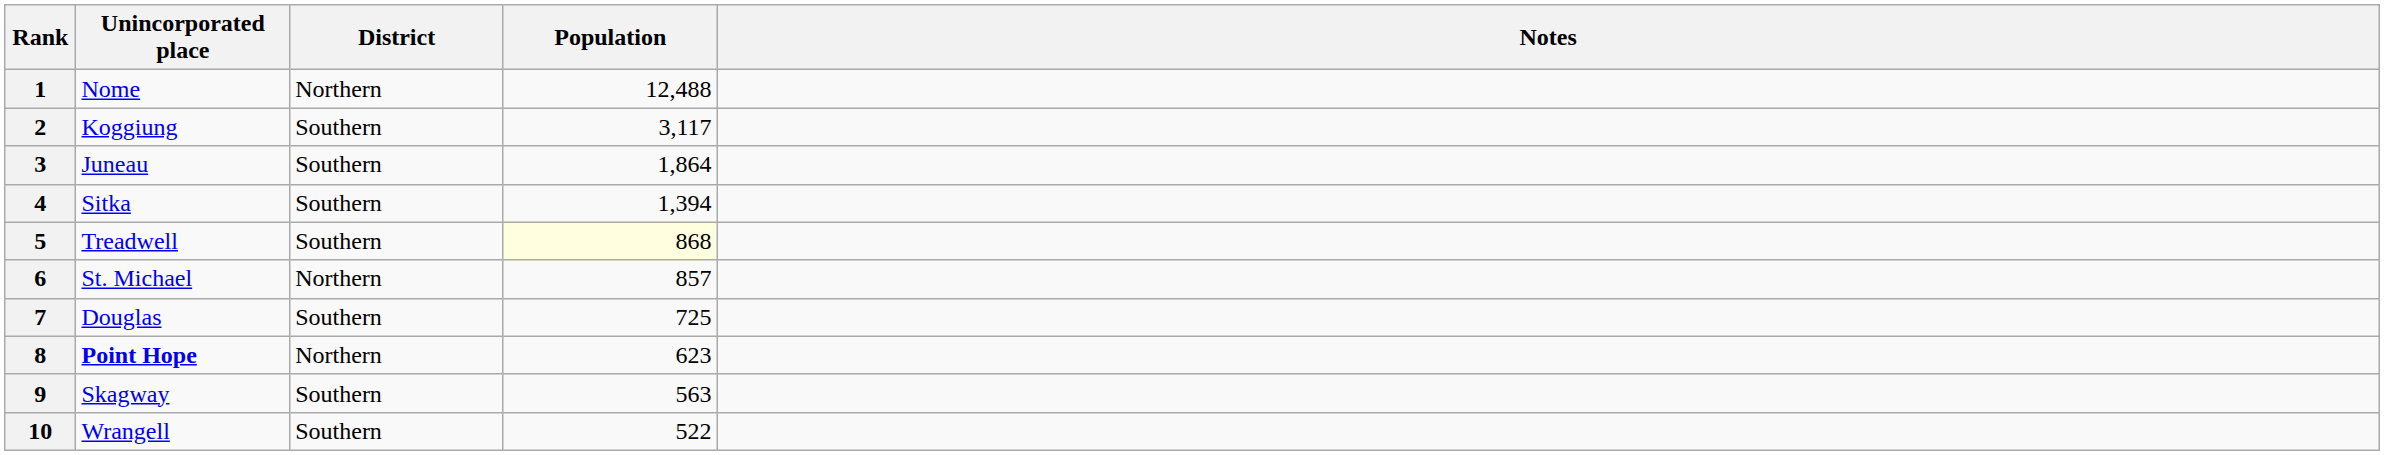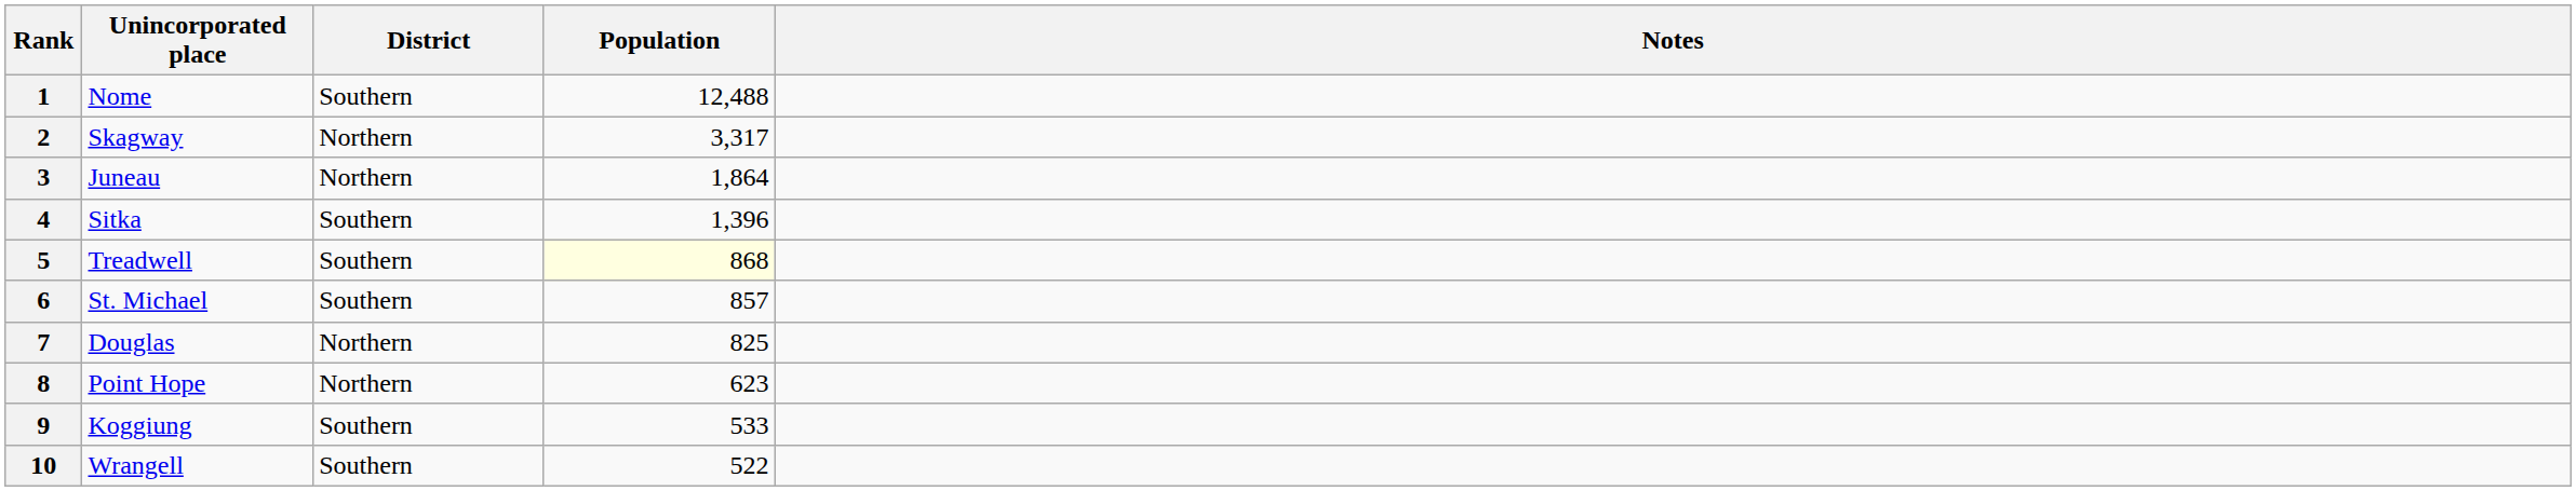 <table class="wikitable plainrowheaders" style="width:100%">
 <tr>
 <th scope="col" style="width:3%;">Rank</th>
 <th scope="col" style="width:9%;">Unincorporated place</th>
 <th scope="col" style="width:9%;">District</th>
 <th scope="col" style="width:9%;">Population</th>
 <th scope="col" style="width:70%;">Notes</th>
 </tr>
 <tr>
 <th scope="row">1</th>
 <td><a href='#'>Nome</a></td>
-<td>Northern</td>
+<td>Southern</td>
 <td align="right">12,488</td>
 <td></td>
 </tr>
 <tr>
 <th scope="row">2</th>
-<td><a href='#'>Koggiung</a></td>
-<td>Southern</td>
-<td align="right">3,117</td>
+<td><a href='#'>Skagway</a></td>
+<td>Northern</td>
+<td align="right">3,317</td>
 <td></td>
 </tr>
 <tr>
 <th scope="row">3</th>
 <td><a href='#'>Juneau</a></td>
-<td>Southern</td>
+<td>Northern</td>
 <td align="right">1,864</td>
 <td></td>
 </tr>
 <tr>
 <th scope="row">4</th>
 <td><a href='#'>Sitka</a></td>
 <td>Southern</td>
-<td align="right">1,394</td>
+<td align="right">1,396</td>
 <td></td>
 </tr>
 <tr>
 <th scope="row">5</th>
 <td><a href='#'>Treadwell</a></td>
 <td>Southern</td>
 <td align="right" style="background: lightyellow;">868</td>
 <td></td>
 </tr>
 <tr>
 <th scope="row">6</th>
 <td><a href='#'>St. Michael</a></td>
-<td>Northern</td>
+<td>Southern</td>
 <td align="right">857</td>
 <td></td>
 </tr>
 <tr>
 <th scope="row">7</th>
 <td><a href='#'>Douglas</a></td>
-<td>Southern</td>
-<td align="right">725</td>
+<td>Northern</td>
+<td align="right">825</td>
 <td></td>
 </tr>
 <tr>
 <th scope="row">8</th>
-<td><strong><a href='#'>Point Hope</a></strong></td>
+<td><a href='#'>Point Hope</a></td>
 <td>Northern</td>
 <td align="right">623</td>
 <td></td>
 </tr>
 <tr>
 <th scope="row">9</th>
-<td><a href='#'>Skagway</a></td>
+<td><a href='#'>Koggiung</a></td>
 <td>Southern</td>
-<td align="right">563</td>
+<td align="right">533</td>
 <td></td>
 </tr>
 <tr>
 <th scope="row">10</th>
 <td><a href='#'>Wrangell</a></td>
 <td>Southern</td>
 <td align="right">522</td>
 <td></td>
 </tr>
 </table>
